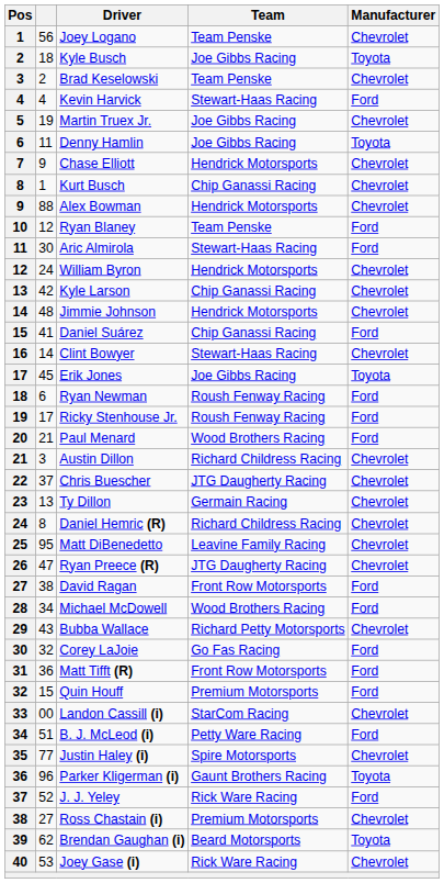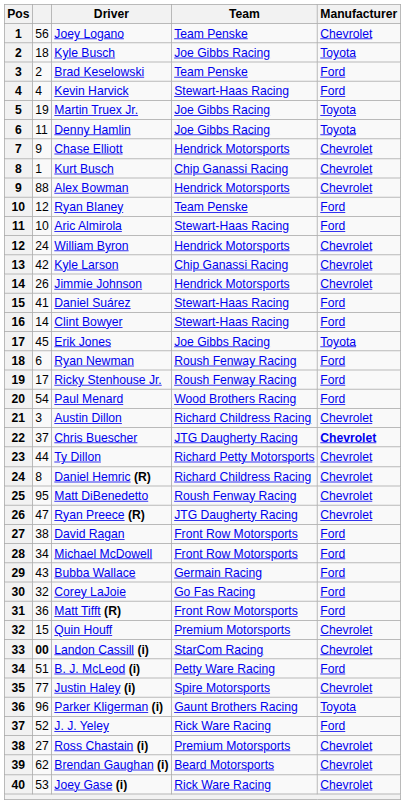 <table class="wikitable" style="font-size:95%">
 <tr>
 <th>Pos</th>
 <th></th>
 <th>Driver</th>
 <th>Team</th>
 <th>Manufacturer</th>
 </tr>
 <tr>
 <th>1</th>
 <td>56</td>
 <td><a href='#'>Joey Logano</a></td>
 <td><a href='#'>Team Penske</a></td>
 <td><a href='#'>Chevrolet</a></td>
 </tr>
 <tr>
 <th>2</th>
 <td>18</td>
 <td><a href='#'>Kyle Busch</a></td>
 <td><a href='#'>Joe Gibbs Racing</a></td>
 <td><a href='#'>Toyota</a></td>
 </tr>
 <tr>
 <th>3</th>
 <td>2</td>
 <td><a href='#'>Brad Keselowski</a></td>
 <td><a href='#'>Team Penske</a></td>
-<td><a href='#'>Chevrolet</a></td>
+<td><a href='#'>Ford</a></td>
 </tr>
 <tr>
 <th>4</th>
 <td>4</td>
 <td><a href='#'>Kevin Harvick</a></td>
 <td><a href='#'>Stewart-Haas Racing</a></td>
 <td><a href='#'>Ford</a></td>
 </tr>
 <tr>
 <th>5</th>
 <td>19</td>
 <td><a href='#'>Martin Truex Jr.</a></td>
 <td><a href='#'>Joe Gibbs Racing</a></td>
-<td><a href='#'>Chevrolet</a></td>
+<td><a href='#'>Toyota</a></td>
 </tr>
 <tr>
 <th>6</th>
 <td>11</td>
 <td><a href='#'>Denny Hamlin</a></td>
 <td><a href='#'>Joe Gibbs Racing</a></td>
 <td><a href='#'>Toyota</a></td>
 </tr>
 <tr>
 <th>7</th>
 <td>9</td>
 <td><a href='#'>Chase Elliott</a></td>
 <td><a href='#'>Hendrick Motorsports</a></td>
 <td><a href='#'>Chevrolet</a></td>
 </tr>
 <tr>
 <th>8</th>
 <td>1</td>
 <td><a href='#'>Kurt Busch</a></td>
 <td><a href='#'>Chip Ganassi Racing</a></td>
 <td><a href='#'>Chevrolet</a></td>
 </tr>
 <tr>
 <th>9</th>
 <td>88</td>
 <td><a href='#'>Alex Bowman</a></td>
 <td><a href='#'>Hendrick Motorsports</a></td>
 <td><a href='#'>Chevrolet</a></td>
 </tr>
 <tr>
 <th>10</th>
 <td>12</td>
 <td><a href='#'>Ryan Blaney</a></td>
 <td><a href='#'>Team Penske</a></td>
 <td><a href='#'>Ford</a></td>
 </tr>
 <tr>
 <th>11</th>
-<td>30</td>
+<td>10</td>
 <td><a href='#'>Aric Almirola</a></td>
 <td><a href='#'>Stewart-Haas Racing</a></td>
 <td><a href='#'>Ford</a></td>
 </tr>
 <tr>
 <th>12</th>
 <td>24</td>
 <td><a href='#'>William Byron</a></td>
 <td><a href='#'>Hendrick Motorsports</a></td>
 <td><a href='#'>Chevrolet</a></td>
 </tr>
 <tr>
 <th>13</th>
 <td>42</td>
 <td><a href='#'>Kyle Larson</a></td>
 <td><a href='#'>Chip Ganassi Racing</a></td>
 <td><a href='#'>Chevrolet</a></td>
 </tr>
 <tr>
 <th>14</th>
-<td>48</td>
+<td>26</td>
 <td><a href='#'>Jimmie Johnson</a></td>
 <td><a href='#'>Hendrick Motorsports</a></td>
 <td><a href='#'>Chevrolet</a></td>
 </tr>
 <tr>
 <th>15</th>
 <td>41</td>
 <td><a href='#'>Daniel Suárez</a></td>
-<td><a href='#'>Chip Ganassi Racing</a></td>
+<td><a href='#'>Stewart-Haas Racing</a></td>
 <td><a href='#'>Ford</a></td>
 </tr>
 <tr>
 <th>16</th>
 <td>14</td>
 <td><a href='#'>Clint Bowyer</a></td>
 <td><a href='#'>Stewart-Haas Racing</a></td>
-<td><a href='#'>Chevrolet</a></td>
+<td><a href='#'>Ford</a></td>
 </tr>
 <tr>
 <th>17</th>
 <td>45</td>
 <td><a href='#'>Erik Jones</a></td>
 <td><a href='#'>Joe Gibbs Racing</a></td>
 <td><a href='#'>Toyota</a></td>
 </tr>
 <tr>
 <th>18</th>
 <td>6</td>
 <td><a href='#'>Ryan Newman</a></td>
 <td><a href='#'>Roush Fenway Racing</a></td>
 <td><a href='#'>Ford</a></td>
 </tr>
 <tr>
 <th>19</th>
 <td>17</td>
 <td><a href='#'>Ricky Stenhouse Jr.</a></td>
 <td><a href='#'>Roush Fenway Racing</a></td>
 <td><a href='#'>Ford</a></td>
 </tr>
 <tr>
 <th>20</th>
-<td>21</td>
+<td>54</td>
 <td><a href='#'>Paul Menard</a></td>
 <td><a href='#'>Wood Brothers Racing</a></td>
 <td><a href='#'>Ford</a></td>
 </tr>
 <tr>
 <th>21</th>
 <td>3</td>
 <td><a href='#'>Austin Dillon</a></td>
 <td><a href='#'>Richard Childress Racing</a></td>
 <td><a href='#'>Chevrolet</a></td>
 </tr>
 <tr>
 <th>22</th>
 <td>37</td>
 <td><a href='#'>Chris Buescher</a></td>
 <td><a href='#'>JTG Daugherty Racing</a></td>
-<td><a href='#'>Chevrolet</a></td>
+<td><strong><a href='#'>Chevrolet</a></strong></td>
 </tr>
 <tr>
 <th>23</th>
-<td>13</td>
+<td>44</td>
 <td><a href='#'>Ty Dillon</a></td>
-<td><a href='#'>Germain Racing</a></td>
+<td><a href='#'>Richard Petty Motorsports</a></td>
 <td><a href='#'>Chevrolet</a></td>
 </tr>
 <tr>
 <th>24</th>
 <td>8</td>
 <td><a href='#'>Daniel Hemric</a> <strong>(R)</strong></td>
 <td><a href='#'>Richard Childress Racing</a></td>
 <td><a href='#'>Chevrolet</a></td>
 </tr>
 <tr>
 <th>25</th>
 <td>95</td>
 <td><a href='#'>Matt DiBenedetto</a></td>
-<td><a href='#'>Leavine Family Racing</a></td>
+<td><a href='#'>Roush Fenway Racing</a></td>
 <td><a href='#'>Chevrolet</a></td>
 </tr>
 <tr>
 <th>26</th>
 <td>47</td>
 <td><a href='#'>Ryan Preece</a> <strong>(R)</strong></td>
 <td><a href='#'>JTG Daugherty Racing</a></td>
 <td><a href='#'>Chevrolet</a></td>
 </tr>
 <tr>
 <th>27</th>
 <td>38</td>
 <td><a href='#'>David Ragan</a></td>
 <td><a href='#'>Front Row Motorsports</a></td>
 <td><a href='#'>Ford</a></td>
 </tr>
 <tr>
 <th>28</th>
 <td>34</td>
 <td><a href='#'>Michael McDowell</a></td>
-<td><a href='#'>Wood Brothers Racing</a></td>
+<td><a href='#'>Front Row Motorsports</a></td>
 <td><a href='#'>Ford</a></td>
 </tr>
 <tr>
 <th>29</th>
 <td>43</td>
 <td><a href='#'>Bubba Wallace</a></td>
-<td><a href='#'>Richard Petty Motorsports</a></td>
-<td><a href='#'>Chevrolet</a></td>
+<td><a href='#'>Germain Racing</a></td>
+<td><a href='#'>Ford</a></td>
 </tr>
 <tr>
 <th>30</th>
 <td>32</td>
 <td><a href='#'>Corey LaJoie</a></td>
 <td><a href='#'>Go Fas Racing</a></td>
 <td><a href='#'>Ford</a></td>
 </tr>
 <tr>
 <th>31</th>
 <td>36</td>
 <td><a href='#'>Matt Tifft</a> <strong>(R)</strong></td>
 <td><a href='#'>Front Row Motorsports</a></td>
 <td><a href='#'>Ford</a></td>
 </tr>
 <tr>
 <th>32</th>
 <td>15</td>
 <td><a href='#'>Quin Houff</a></td>
 <td><a href='#'>Premium Motorsports</a></td>
-<td><a href='#'>Ford</a></td>
+<td><a href='#'>Chevrolet</a></td>
 </tr>
 <tr>
 <th>33</th>
-<td>00</td>
+<td><strong>00</strong></td>
 <td><a href='#'>Landon Cassill</a> <strong>(i)</strong></td>
 <td><a href='#'>StarCom Racing</a></td>
 <td><a href='#'>Chevrolet</a></td>
 </tr>
 <tr>
 <th>34</th>
 <td>51</td>
 <td><a href='#'>B. J. McLeod</a> <strong>(i)</strong></td>
 <td><a href='#'>Petty Ware Racing</a></td>
 <td><a href='#'>Ford</a></td>
 </tr>
 <tr>
 <th>35</th>
 <td>77</td>
 <td><a href='#'>Justin Haley</a> <strong>(i)</strong></td>
 <td><a href='#'>Spire Motorsports</a></td>
 <td><a href='#'>Chevrolet</a></td>
 </tr>
 <tr>
 <th>36</th>
 <td>96</td>
 <td><a href='#'>Parker Kligerman</a> <strong>(i)</strong></td>
 <td><a href='#'>Gaunt Brothers Racing</a></td>
 <td><a href='#'>Toyota</a></td>
 </tr>
 <tr>
 <th>37</th>
 <td>52</td>
 <td><a href='#'>J. J. Yeley</a></td>
 <td><a href='#'>Rick Ware Racing</a></td>
 <td><a href='#'>Ford</a></td>
 </tr>
 <tr>
 <th>38</th>
 <td>27</td>
 <td><a href='#'>Ross Chastain</a> <strong>(i)</strong></td>
 <td><a href='#'>Premium Motorsports</a></td>
 <td><a href='#'>Chevrolet</a></td>
 </tr>
 <tr>
 <th>39</th>
 <td>62</td>
 <td><a href='#'>Brendan Gaughan</a> <strong>(i)</strong></td>
 <td><a href='#'>Beard Motorsports</a></td>
-<td><a href='#'>Toyota</a></td>
+<td><a href='#'>Chevrolet</a></td>
 </tr>
 <tr>
 <th>40</th>
 <td>53</td>
 <td><a href='#'>Joey Gase</a> <strong>(i)</strong></td>
 <td><a href='#'>Rick Ware Racing</a></td>
 <td><a href='#'>Chevrolet</a></td>
 </tr>
 <tr>
 <th colspan="5"></th>
 </tr>
 </table>
